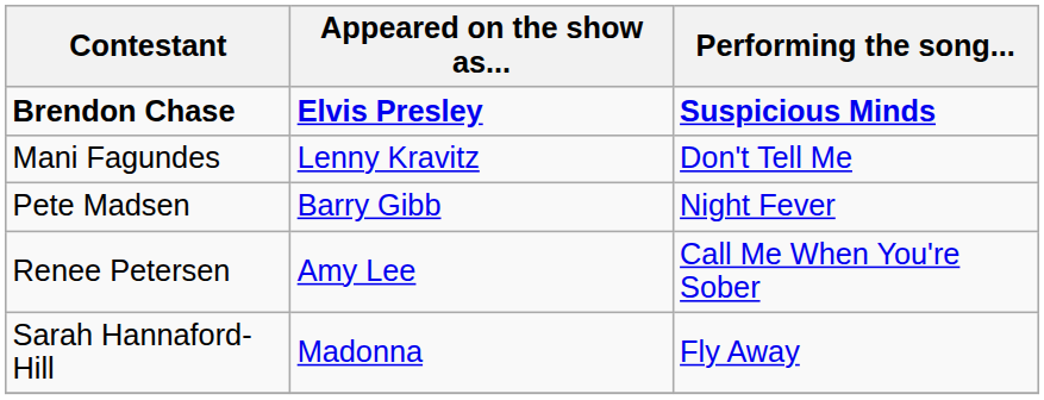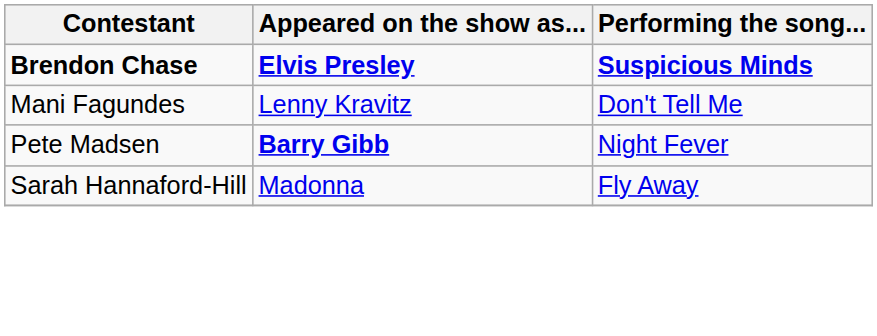 <table class="wikitable" width="550px">
 <tr>
 <th align="left">Contestant</th>
 <th align="left">Appeared on the show as...</th>
 <th align="left">Performing the song...</th>
 </tr>
 <tr>
 <td align="left"><strong>Brendon Chase</strong></td>
 <td align="left"><strong><a href='#'>Elvis Presley</a></strong></td>
 <td align="left"><strong><a href='#'>Suspicious Minds</a></strong></td>
 </tr>
 <tr>
 <td align="left">Mani Fagundes</td>
 <td align="left"><a href='#'>Lenny Kravitz</a></td>
 <td align="left"><a href='#'>Don't Tell Me</a></td>
 </tr>
 <tr>
 <td align="left">Pete Madsen</td>
-<td align="left"><a href='#'>Barry Gibb</a></td>
+<td align="left"><strong><a href='#'>Barry Gibb</a></strong></td>
 <td align="left"><a href='#'>Night Fever</a></td>
-</tr>
-<tr>
-<td align="left">Renee Petersen</td>
-<td align="left"><a href='#'>Amy Lee</a></td>
-<td align="left"><a href='#'>Call Me When You're Sober</a></td>
 </tr>
 <tr>
 <td align="left">Sarah Hannaford-Hill</td>
 <td align="left"><a href='#'>Madonna</a></td>
 <td align="left"><a href='#'>Fly Away</a></td>
 </tr>
 <tr>
 </tr>
 </table>
